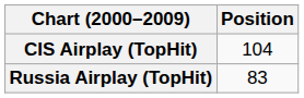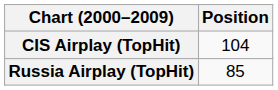 <table class="wikitable plainrowheaders" style="text-align:center">
 <tr>
 <th scope="col">Chart (2000–2009)</th>
 <th scope="col">Position</th>
 </tr>
 <tr>
 <th scope="row">CIS Airplay (TopHit)</th>
 <td>104</td>
 </tr>
 <tr>
 <th scope="row">Russia Airplay (TopHit)</th>
-<td>83</td>
+<td>85</td>
 </tr>
 </table>
